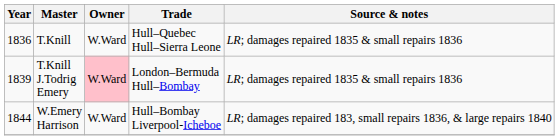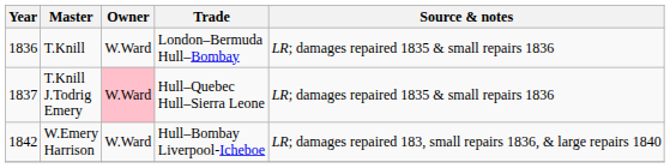 <table class=" wikitable">
 <tr>
 <th>Year</th>
 <th>Master</th>
 <th>Owner</th>
 <th>Trade</th>
 <th>Source & notes</th>
 </tr>
 <tr>
 <td>1836</td>
 <td>T.Knill</td>
 <td>W.Ward</td>
+<td>London–Bermuda<br>Hull–<a href='#'>Bombay</a></td>
+<td><em>LR</em>; damages repaired 1835 & small repairs 1836</td>
+</tr>
+<tr>
+<td>1837</td>
+<td>T.Knill<br>J.Todrig<br>Emery</td>
+<td style="background: pink;">W.Ward</td>
 <td>Hull–Quebec<br>Hull–Sierra Leone</td>
 <td><em>LR</em>; damages repaired 1835 & small repairs 1836</td>
 </tr>
 <tr>
-<td>1839</td>
-<td>T.Knill<br>J.Todrig<br>Emery</td>
-<td style="background: pink;">W.Ward</td>
-<td>London–Bermuda<br>Hull–<a href='#'>Bombay</a></td>
-<td><em>LR</em>; damages repaired 1835 & small repairs 1836</td>
-</tr>
-<tr>
-<td>1844</td>
+<td>1842</td>
 <td>W.Emery<br>Harrison</td>
 <td>W.Ward</td>
 <td>Hull–Bombay<br>Liverpool-<a href='#'>Icheboe</a></td>
 <td><em>LR</em>; damages repaired 183, small repairs 1836, & large repairs 1840</td>
 </tr>
 <tr>
 </tr>
 </table>
